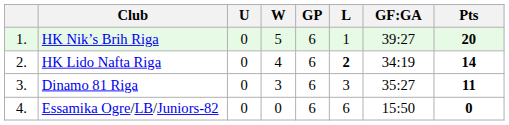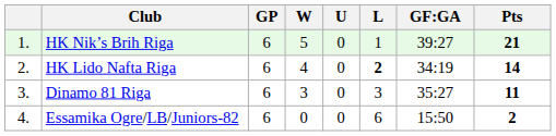 <table class="wikitable">
 <tr>
 <th width="30"></th>
 <th width="200">Club</th>
+<th width="30">GP</th>
+<th width="30">W</th>
 <th width="30">U</th>
-<th width="30">W</th>
-<th width="30">GP</th>
 <th width="30">L</th>
 <th width="70">GF:GA</th>
 <th width="70">Pts</th>
 </tr>
 <tr bgcolor="#e6fae6" align="center">
 <td>1.</td>
 <td align="left"><a href='#'>HK Nik’s Brih Riga</a></td>
+<td>6</td>
+<td>5</td>
 <td>0</td>
-<td>5</td>
-<td>6</td>
 <td>1</td>
 <td>39:27</td>
-<td><strong>20</strong></td>
+<td><strong>21</strong></td>
 </tr>
 <tr bgcolor="#FFFFFF" align="center">
 <td>2.</td>
 <td align="left"><a href='#'>HK Lido Nafta Riga</a></td>
+<td>6</td>
+<td>4</td>
 <td>0</td>
-<td>4</td>
-<td>6</td>
 <td><strong>2</strong></td>
 <td>34:19</td>
 <td><strong>14</strong></td>
 </tr>
 <tr bgcolor="#FFFFFF" align="center">
 <td>3.</td>
 <td align="left"><a href='#'>Dinamo 81 Riga</a></td>
+<td>6</td>
+<td>3</td>
 <td>0</td>
-<td>3</td>
-<td>6</td>
 <td>3</td>
 <td>35:27</td>
 <td><strong>11</strong></td>
 </tr>
 <tr bgcolor="#FFFFFF" align="center">
 <td>4.</td>
 <td align="left"><a href='#'>Essamika Ogre</a>/<a href='#'>LB</a>/<a href='#'>Juniors-82</a></td>
+<td>6</td>
 <td>0</td>
 <td>0</td>
 <td>6</td>
-<td>6</td>
 <td>15:50</td>
-<td><strong>0</strong></td>
+<td><strong>2</strong></td>
 </tr>
 </table>
